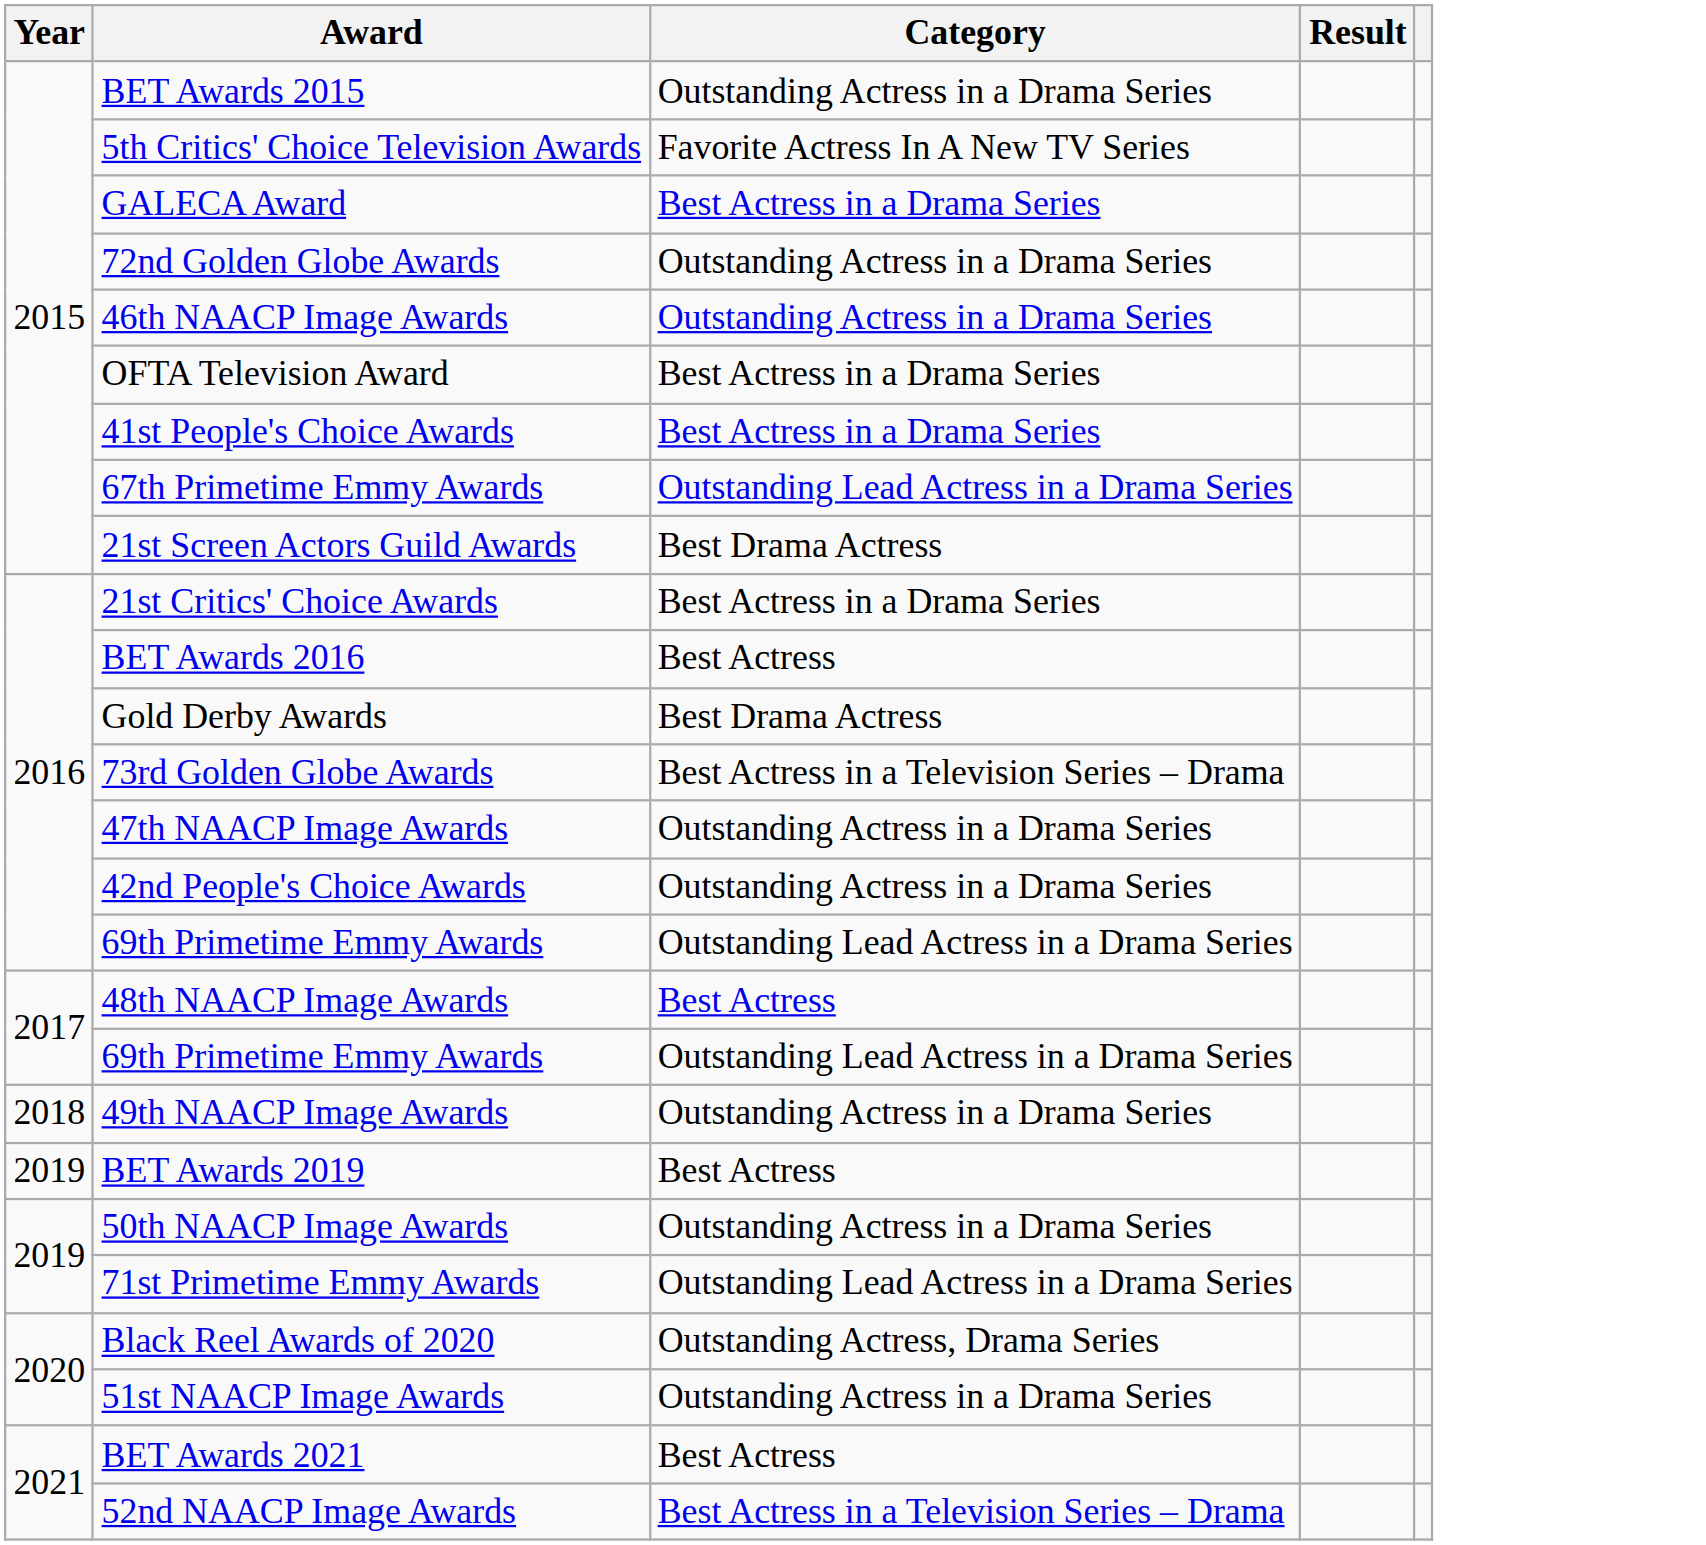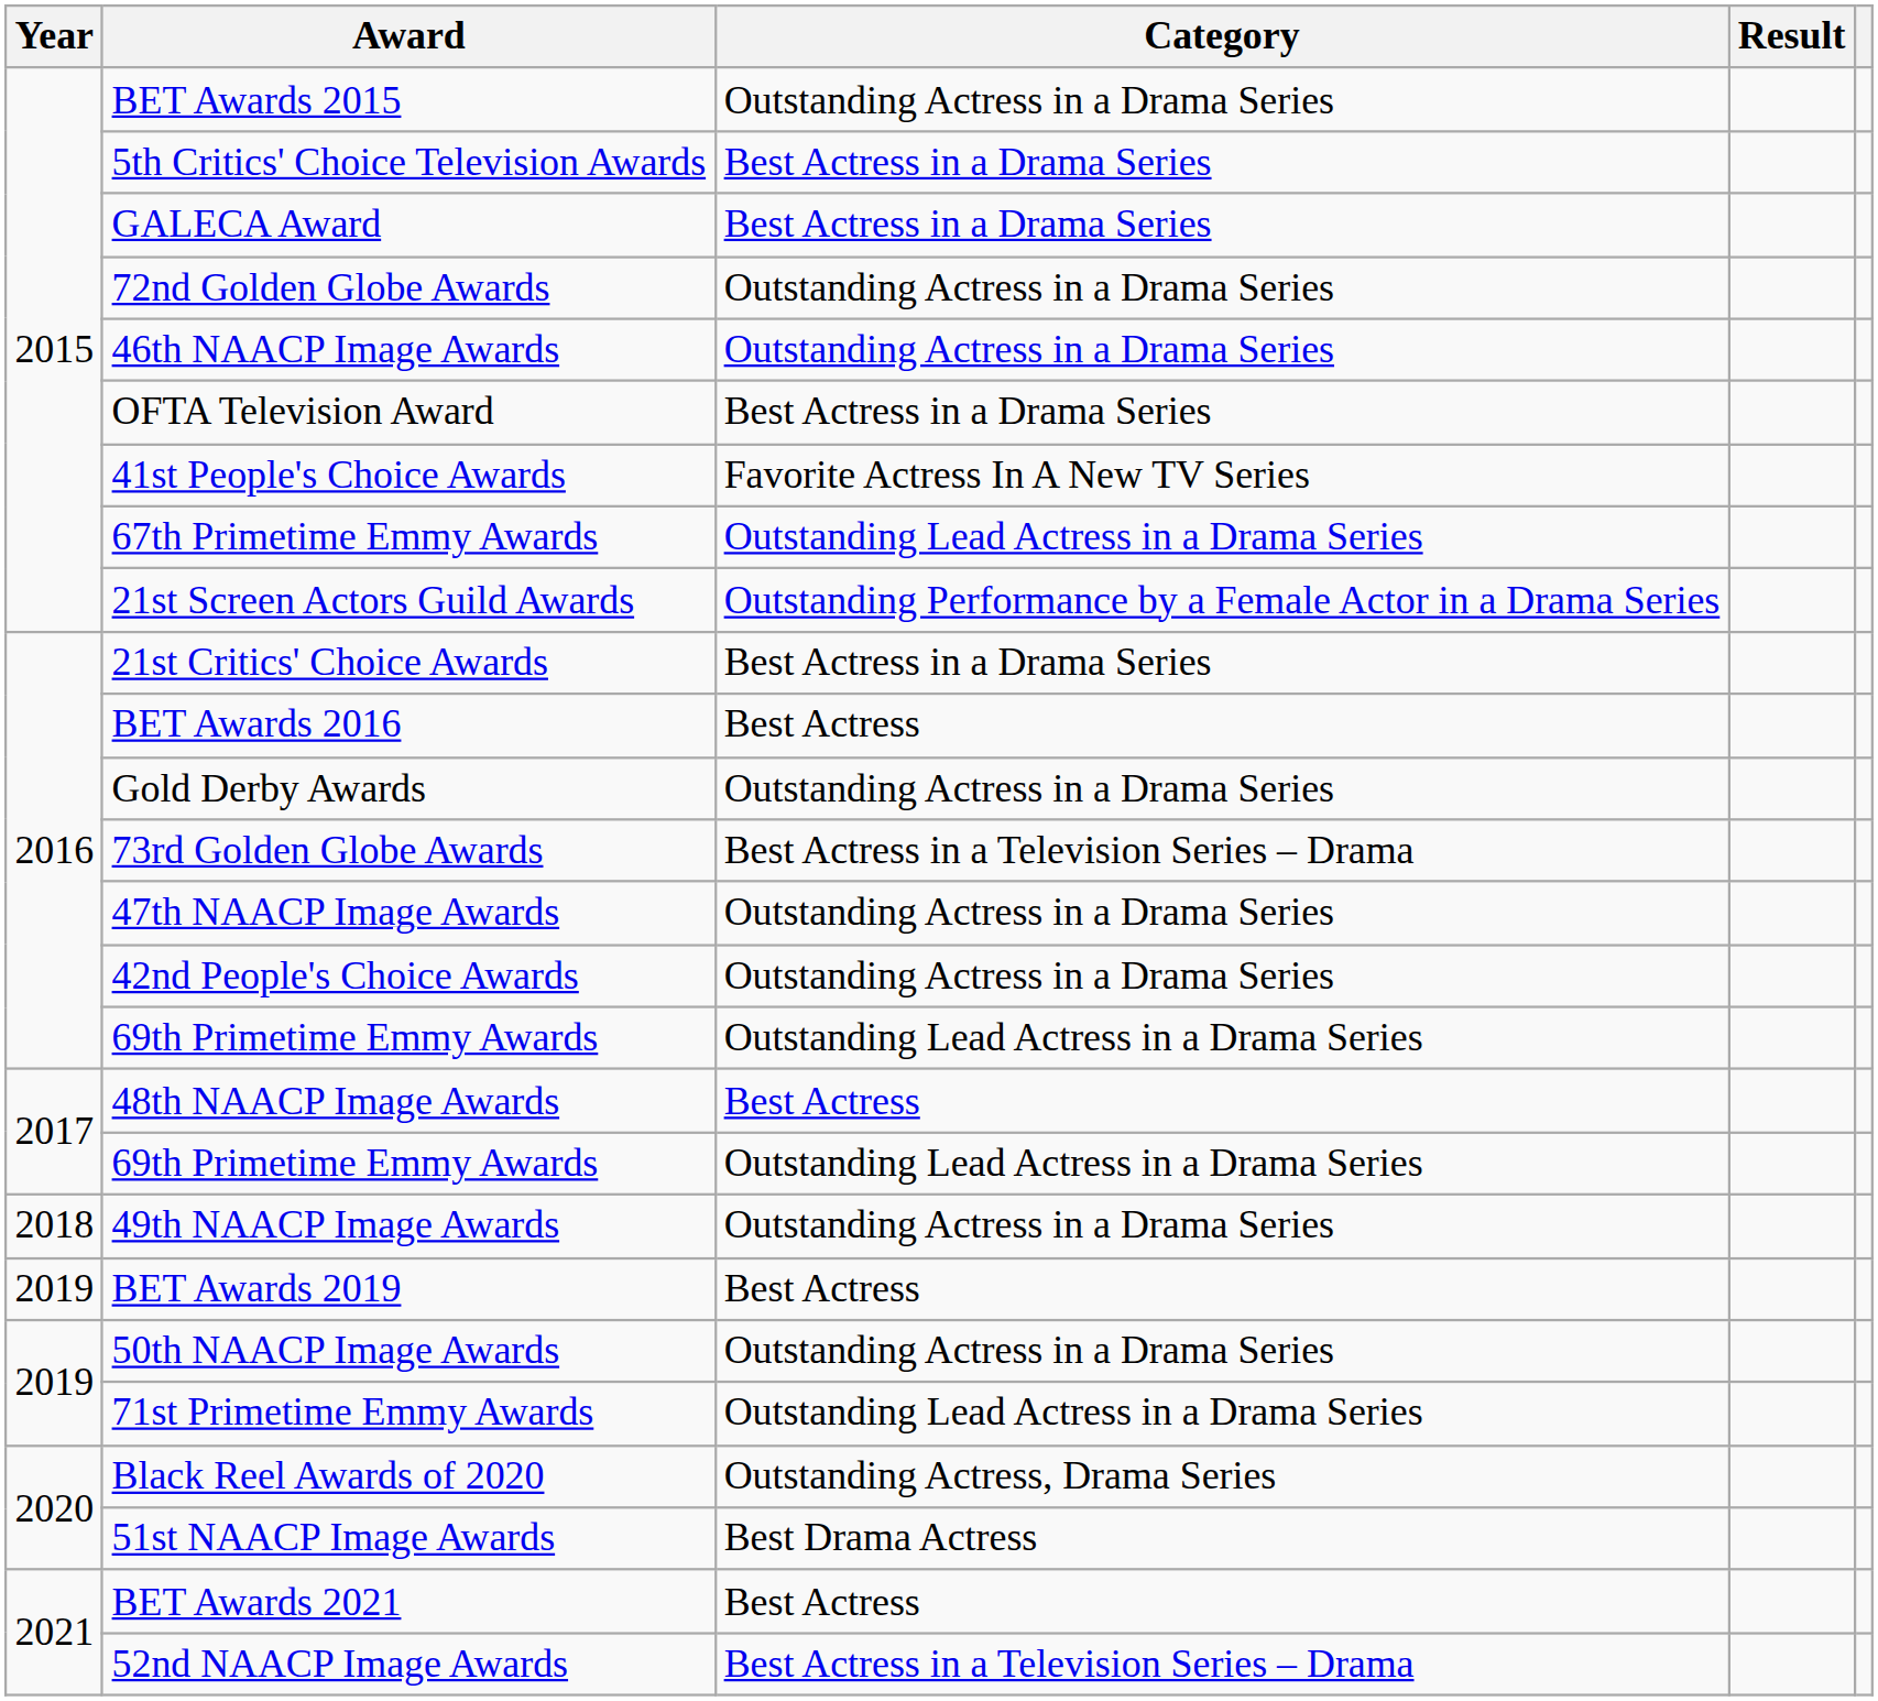 <table class="wikitable plainrowheaders sortable">
 <tr>
 <th>Year</th>
 <th scope="col">Award</th>
 <th scope="col">Category</th>
 <th scope="col">Result</th>
 <th class="unsortable" scope="col"></th>
 </tr>
 <tr>
 <td rowspan="9">2015</td>
 <td scope="row"><a href='#'>BET Awards 2015</a></td>
 <td>Outstanding Actress in a Drama Series</td>
 <td></td>
 <td></td>
 </tr>
 <tr>
 <td scope="row"><a href='#'>5th Critics' Choice Television Awards</a></td>
-<td>Favorite Actress In A New TV Series</td>
+<td><a href='#'>Best Actress in a Drama Series</a></td>
 <td></td>
 <td></td>
 </tr>
 <tr>
 <td><a href='#'>GALECA Award</a></td>
 <td><a href='#'>Best Actress in a Drama Series</a></td>
 <td></td>
 <td></td>
 </tr>
 <tr>
 <td><a href='#'>72nd Golden Globe Awards</a></td>
 <td>Outstanding Actress in a Drama Series</td>
 <td></td>
 <td></td>
 </tr>
 <tr>
 <td><a href='#'>46th NAACP Image Awards</a></td>
 <td><a href='#'>Outstanding Actress in a Drama Series</a></td>
 <td></td>
 <td></td>
 </tr>
 <tr>
 <td>OFTA Television Award</td>
 <td>Best Actress in a Drama Series</td>
 <td></td>
 <td></td>
 </tr>
 <tr>
 <td><a href='#'>41st People's Choice Awards</a></td>
-<td><a href='#'>Best Actress in a Drama Series</a></td>
+<td>Favorite Actress In A New TV Series</td>
 <td></td>
 <td></td>
 </tr>
 <tr>
 <td><a href='#'>67th Primetime Emmy Awards</a></td>
 <td><a href='#'>Outstanding Lead Actress in a Drama Series</a></td>
 <td></td>
 <td></td>
 </tr>
 <tr>
 <td><a href='#'>21st Screen Actors Guild Awards</a></td>
-<td>Best Drama Actress</td>
+<td><a href='#'>Outstanding Performance by a Female Actor in a Drama Series</a></td>
 <td></td>
 <td></td>
 </tr>
 <tr>
 <td rowspan="7">2016</td>
 <td><a href='#'>21st Critics' Choice Awards</a></td>
 <td>Best Actress in a Drama Series</td>
 <td></td>
 <td></td>
 </tr>
 <tr>
 <td><a href='#'>BET Awards 2016</a></td>
 <td>Best Actress</td>
 <td></td>
 <td></td>
 </tr>
 <tr>
 <td>Gold Derby Awards</td>
-<td>Best Drama Actress</td>
+<td>Outstanding Actress in a Drama Series</td>
 <td></td>
 <td></td>
 </tr>
 <tr>
 <td><a href='#'>73rd Golden Globe Awards</a></td>
 <td>Best Actress in a Television Series – Drama</td>
 <td></td>
 <td></td>
 </tr>
 <tr>
 <td><a href='#'>47th NAACP Image Awards</a></td>
 <td>Outstanding Actress in a Drama Series</td>
 <td></td>
 <td></td>
 </tr>
 <tr>
 <td><a href='#'>42nd People's Choice Awards</a></td>
 <td>Outstanding Actress in a Drama Series</td>
 <td></td>
 <td></td>
 </tr>
 <tr>
 <td><a href='#'>69th Primetime Emmy Awards</a></td>
 <td>Outstanding Lead Actress in a Drama Series</td>
 <td></td>
 <td></td>
 </tr>
 <tr>
 <td rowspan="2">2017</td>
 <td><a href='#'>48th NAACP Image Awards</a></td>
 <td><a href='#'>Best Actress</a></td>
 <td></td>
 <td></td>
 </tr>
 <tr>
 <td><a href='#'>69th Primetime Emmy Awards</a></td>
 <td>Outstanding Lead Actress in a Drama Series</td>
 <td></td>
 <td></td>
 </tr>
 <tr>
 <td>2018</td>
 <td><a href='#'>49th NAACP Image Awards</a></td>
 <td>Outstanding Actress in a Drama Series</td>
 <td></td>
 <td></td>
 </tr>
 <tr>
 <td>2019</td>
 <td><a href='#'>BET Awards 2019</a></td>
 <td>Best Actress</td>
 <td></td>
 <td></td>
 </tr>
 <tr>
 <td rowspan="2">2019</td>
 <td><a href='#'>50th NAACP Image Awards</a></td>
 <td>Outstanding Actress in a Drama Series</td>
 <td></td>
 <td></td>
 </tr>
 <tr>
 <td><a href='#'>71st Primetime Emmy Awards</a></td>
 <td>Outstanding Lead Actress in a Drama Series</td>
 <td></td>
 <td></td>
 </tr>
 <tr>
 <td rowspan="2">2020</td>
 <td><a href='#'>Black Reel Awards of 2020</a></td>
 <td>Outstanding Actress, Drama Series</td>
 <td></td>
 <td></td>
 </tr>
 <tr>
 <td><a href='#'>51st NAACP Image Awards</a></td>
-<td>Outstanding Actress in a Drama Series</td>
+<td>Best Drama Actress</td>
 <td></td>
 <td></td>
 </tr>
 <tr>
 <td rowspan="2">2021</td>
 <td><a href='#'>BET Awards 2021</a></td>
 <td>Best Actress</td>
 <td></td>
 <td></td>
 </tr>
 <tr>
 <td><a href='#'>52nd NAACP Image Awards</a></td>
 <td><a href='#'>Best Actress in a Television Series – Drama</a></td>
 <td></td>
 <td></td>
 </tr>
 </table>
